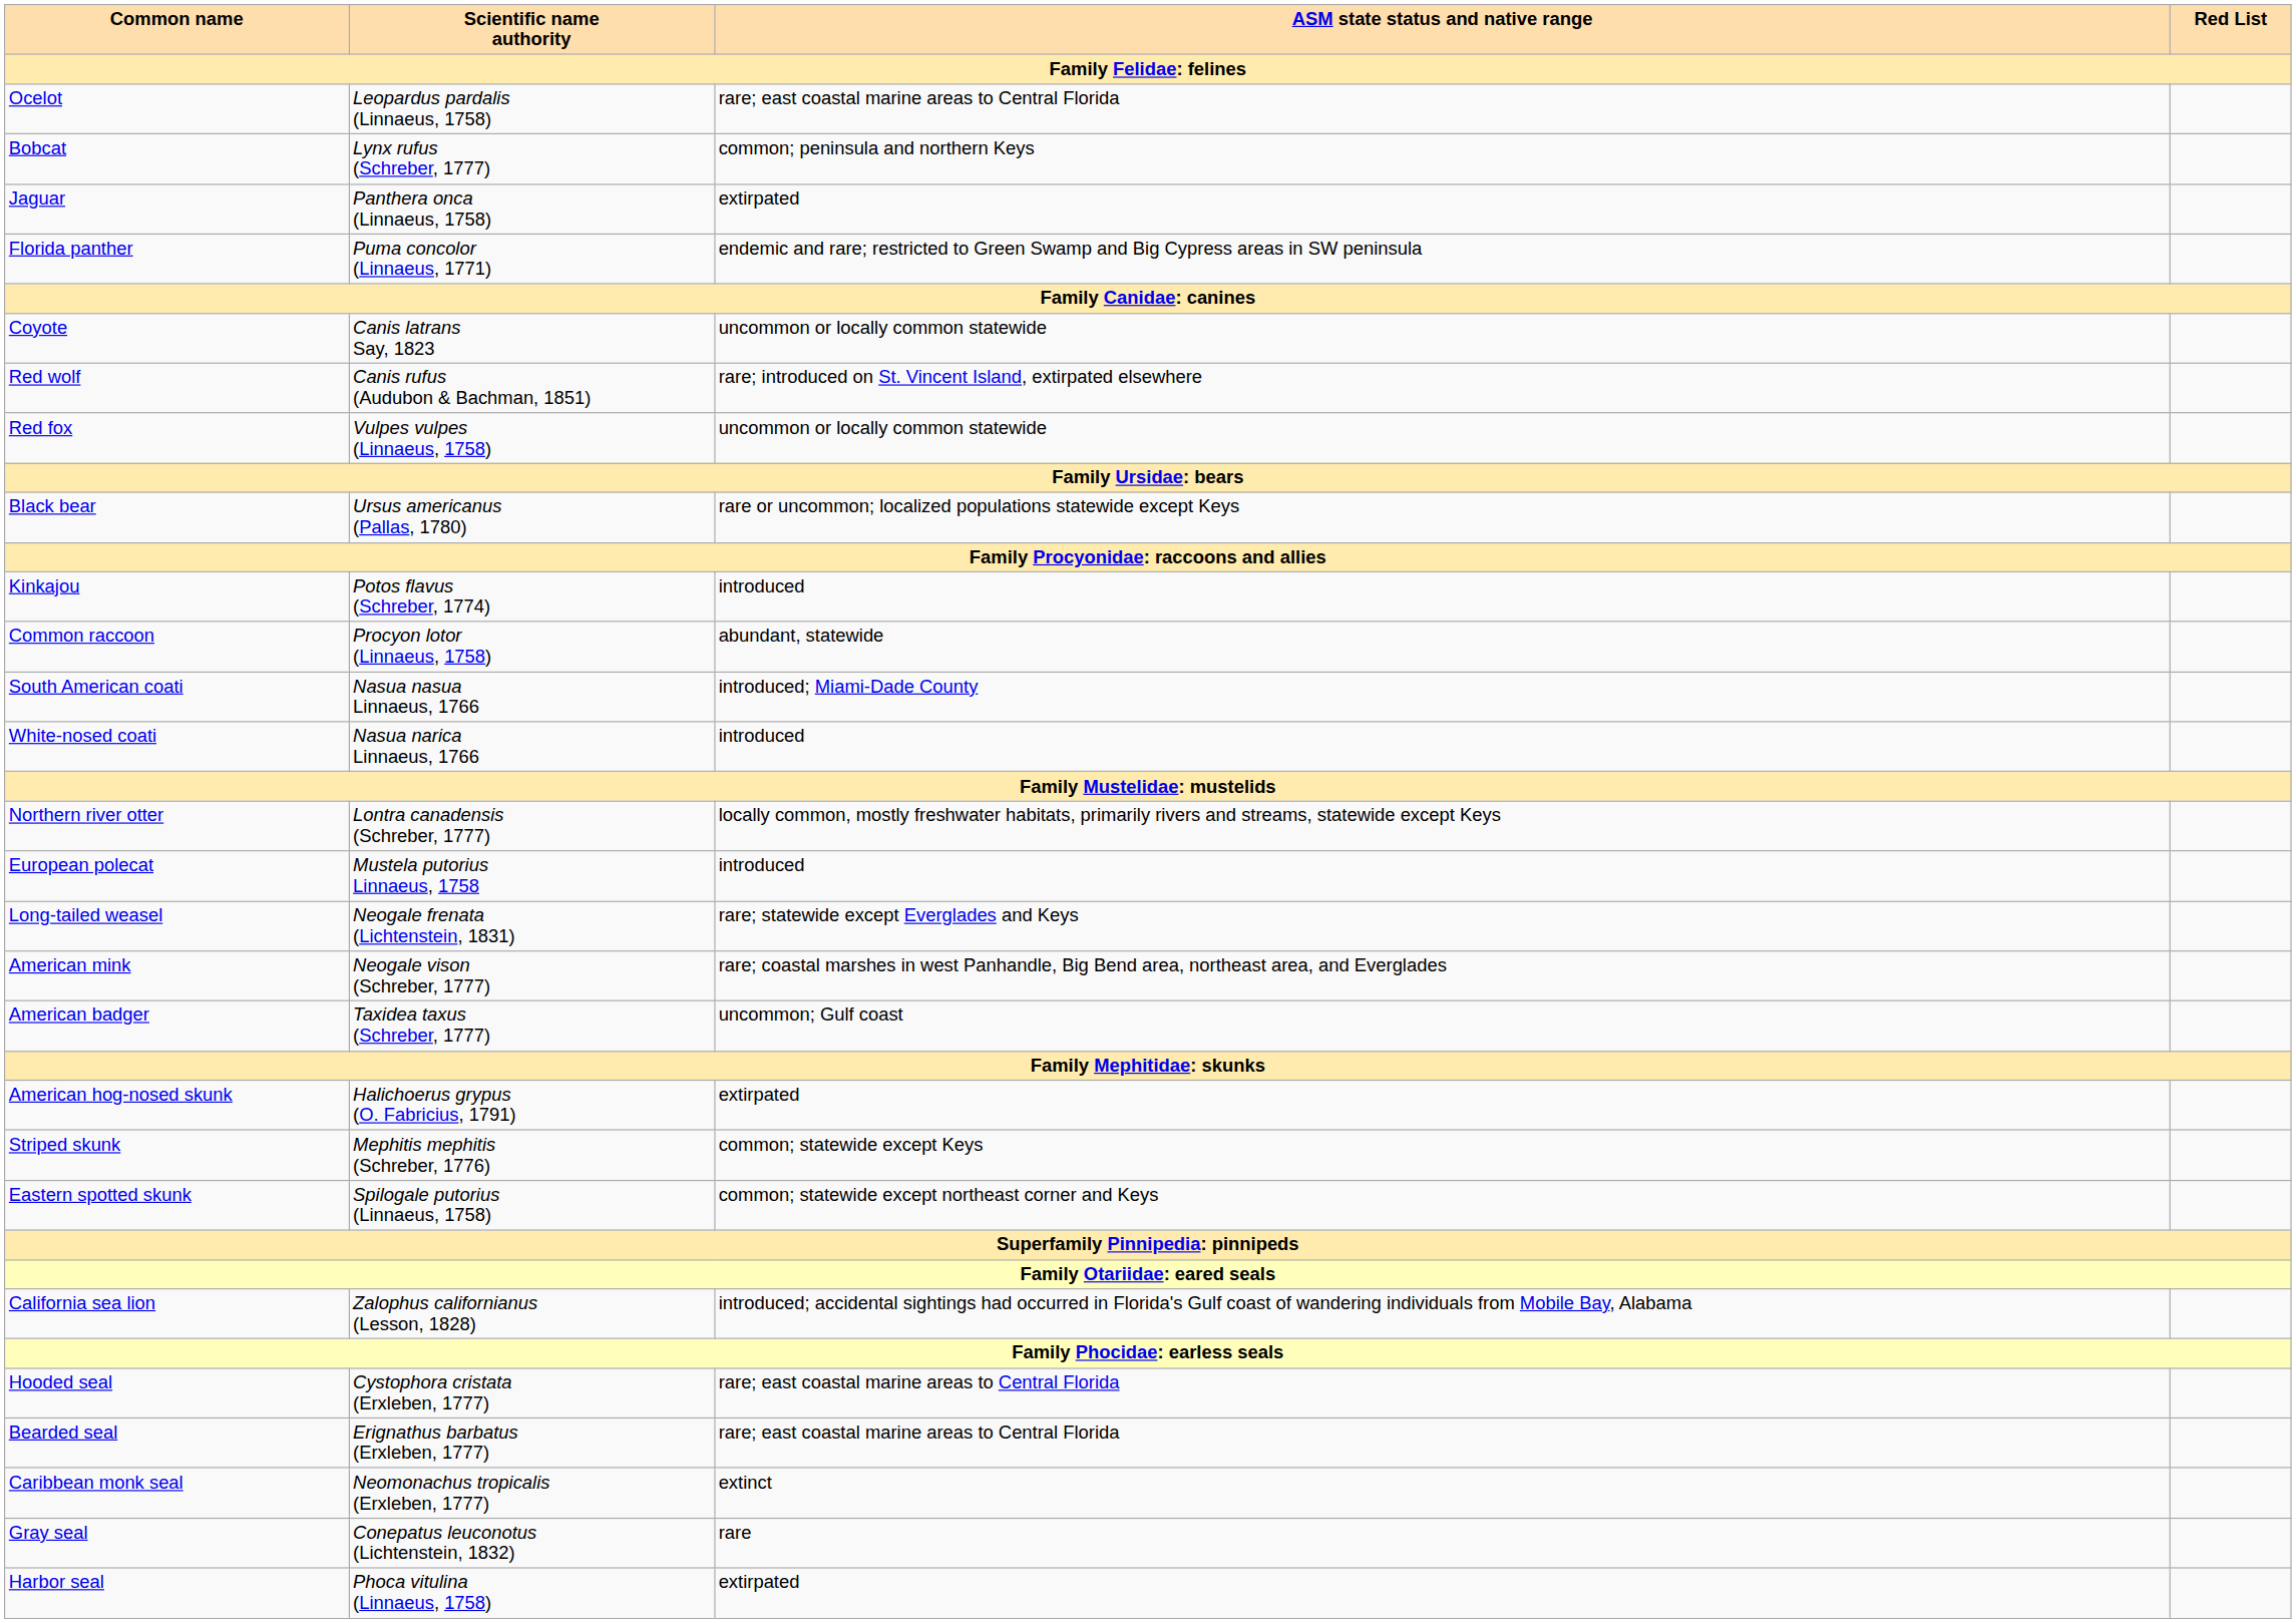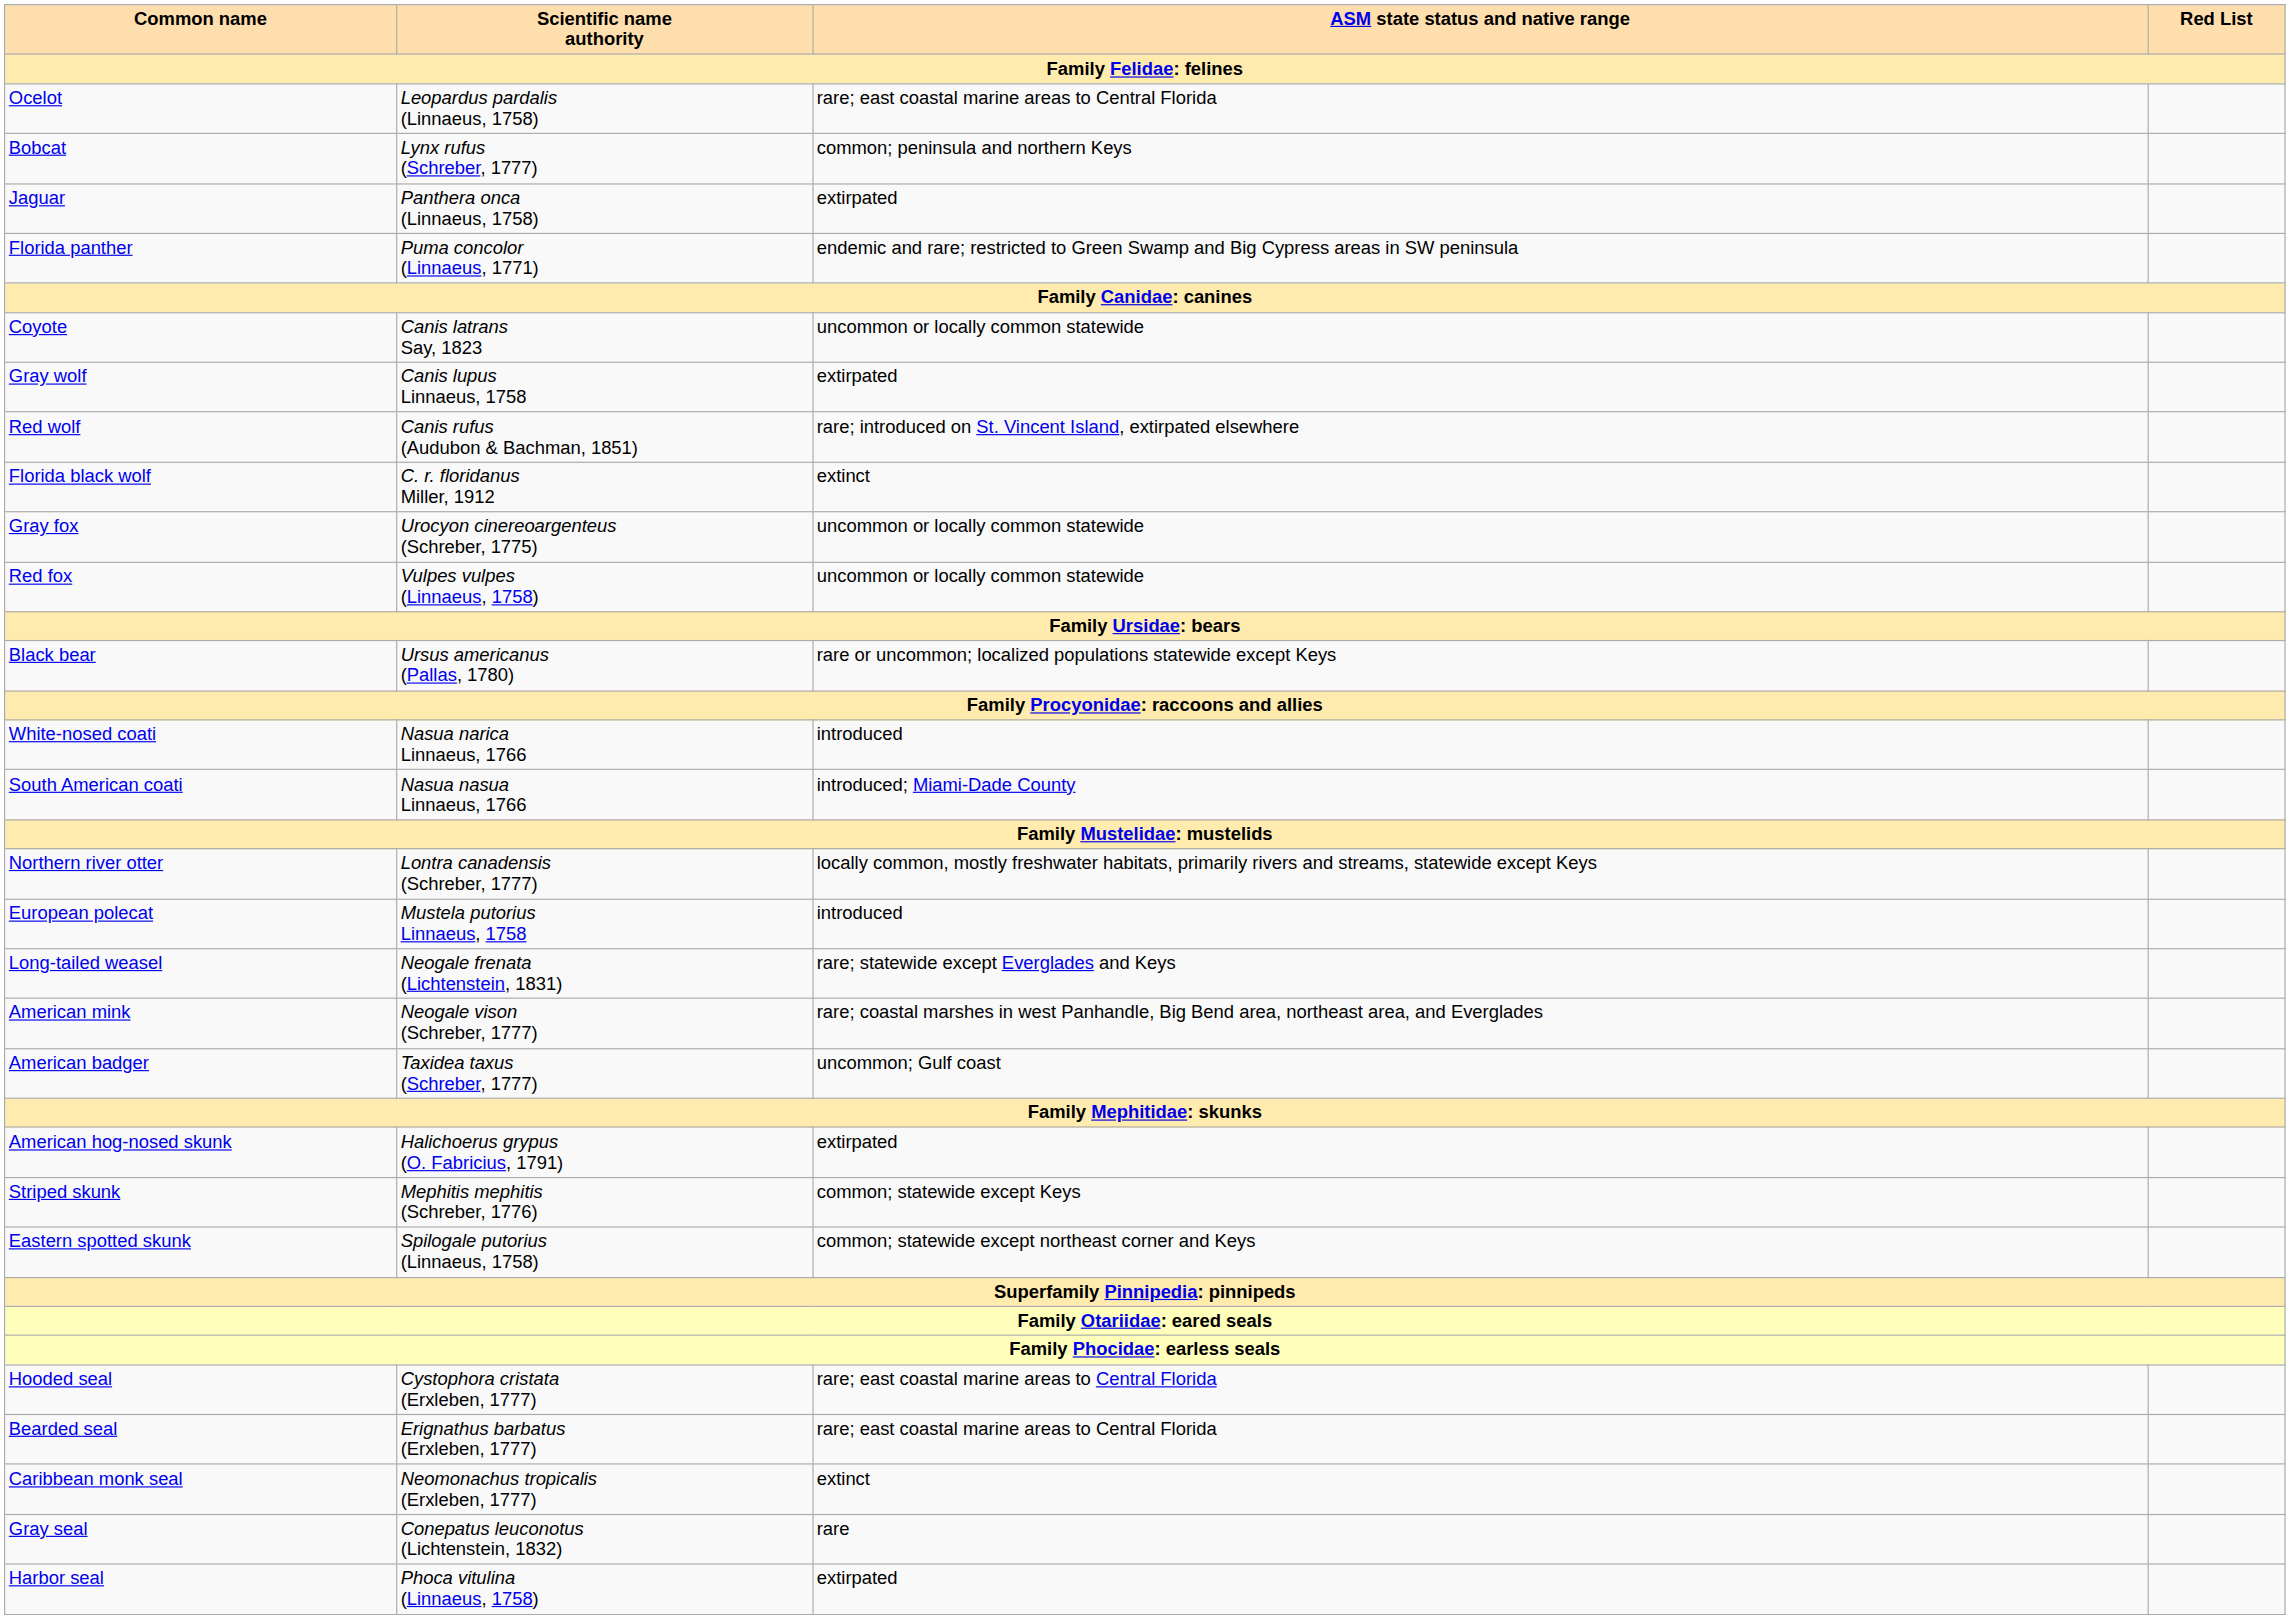 <table class="wikitable" style="width:100%; text-align:left;">
 <tr valign="top">
 <th style=background:navajowhite>Common name</th>
 <th style=background:navajowhite>Scientific name<br>authority</th>
 <th style=background:navajowhite><a href='#'>ASM</a> state status and native range</th>
 <th style=background:navajowhite>Red List</th>
 </tr>
 <tr>
 <td colspan="4" style="text-align:center;" bgcolor="#ffebad"><strong>Family <a href='#'>Felidae</a>: felines</strong></td>
 </tr>
 <tr valign="top">
 <td><a href='#'>Ocelot</a><br></td>
 <td><em>Leopardus pardalis</em><br>(Linnaeus, 1758)</td>
 <td>rare; east coastal marine areas to Central Florida</td>
 <td><br></td>
 </tr>
 <tr valign="top">
 <td><a href='#'>Bobcat</a><br></td>
 <td><em>Lynx rufus</em><br>(<a href='#'>Schreber</a>, 1777)</td>
 <td>common; peninsula and northern Keys</td>
 <td></td>
 </tr>
 <tr valign="top">
 <td><a href='#'>Jaguar</a><br></td>
 <td><em>Panthera onca</em><br>(Linnaeus, 1758)</td>
 <td>extirpated</td>
 <td><br></td>
 </tr>
 <tr valign="top">
 <td><a href='#'>Florida panther</a><br></td>
 <td><em>Puma concolor</em><br>(<a href='#'>Linnaeus</a>, 1771)</td>
 <td>endemic and rare; restricted to Green Swamp and Big Cypress areas in SW peninsula</td>
 <td></td>
 </tr>
 <tr>
 <td colspan="4" style="text-align:center;" bgcolor="#ffebad"><strong>Family <a href='#'>Canidae</a>: canines</strong></td>
 </tr>
 <tr valign="top">
 <td><a href='#'>Coyote</a><br></td>
 <td><em>Canis latrans</em><br>Say, 1823</td>
 <td>uncommon or locally common statewide</td>
 <td><br></td>
 </tr>
 <tr valign="top">
+<td><a href='#'>Gray wolf</a><br></td>
+<td><em>Canis lupus</em><br>Linnaeus, 1758</td>
+<td>extirpated</td>
+<td><br></td>
+</tr>
+<tr valign="top">
 <td><a href='#'>Red wolf</a><br></td>
 <td><em>Canis rufus</em><br>(Audubon & Bachman, 1851)</td>
 <td>rare; introduced on <a href='#'>St. Vincent Island</a>, extirpated elsewhere</td>
+<td><br></td>
+</tr>
+<tr valign="top">
+<td><a href='#'>Florida black wolf</a><br></td>
+<td><em>C. r. floridanus</em><br>Miller, 1912</td>
+<td>extinct</td>
+<td><br></td>
+</tr>
+<tr valign="top">
+<td><a href='#'>Gray fox</a><br></td>
+<td><em>Urocyon cinereoargenteus</em><br>(Schreber, 1775)</td>
+<td>uncommon or locally common statewide</td>
 <td><br></td>
 </tr>
 <tr valign="top">
 <td><a href='#'>Red fox</a><br></td>
 <td><em>Vulpes vulpes</em><br>(<a href='#'>Linnaeus</a>, <a href='#'>1758</a>)</td>
 <td>uncommon or locally common statewide</td>
 <td><br></td>
 </tr>
 <tr>
 <td colspan="4" style="text-align:center;" bgcolor="#ffebad"><strong>Family <a href='#'>Ursidae</a>: bears</strong></td>
 </tr>
 <tr valign="top">
 <td><a href='#'>Black bear</a><br></td>
 <td><em>Ursus americanus</em><br>(<a href='#'>Pallas</a>, 1780)</td>
 <td>rare or uncommon; localized populations statewide except Keys</td>
 <td><br></td>
 </tr>
 <tr>
 <td colspan="4" style="text-align:center;" bgcolor="#ffebad"><strong>Family <a href='#'>Procyonidae</a>: raccoons and allies</strong></td>
 </tr>
 <tr valign="top">
-<td><a href='#'>Kinkajou</a><br></td>
-<td><em>Potos flavus</em><br>(<a href='#'>Schreber</a>, 1774)</td>
+<td><a href='#'>White-nosed coati</a><br></td>
+<td><em>Nasua narica</em><br>Linnaeus, 1766</td>
 <td>introduced</td>
-<td><br></td>
-</tr>
-<tr valign="top">
-<td><a href='#'>Common raccoon</a><br></td>
-<td><em>Procyon lotor</em><br>(<a href='#'>Linnaeus</a>, <a href='#'>1758</a>)</td>
-<td>abundant, statewide</td>
 <td><br></td>
 </tr>
 <tr valign="top">
 <td><a href='#'>South American coati</a><br></td>
 <td><em>Nasua nasua</em><br>Linnaeus, 1766</td>
 <td>introduced; <a href='#'>Miami-Dade County</a></td>
-<td><br></td>
-</tr>
-<tr valign="top">
-<td><a href='#'>White-nosed coati</a><br></td>
-<td><em>Nasua narica</em><br>Linnaeus, 1766</td>
-<td>introduced</td>
 <td><br></td>
 </tr>
 <tr>
 <td colspan="4" style="text-align:center;" bgcolor="#ffebad"><strong>Family <a href='#'>Mustelidae</a>: mustelids</strong></td>
 </tr>
 <tr valign="top">
 <td><a href='#'>Northern river otter</a><br></td>
 <td><em>Lontra canadensis</em><br>(Schreber, 1777)</td>
 <td>locally common, mostly freshwater habitats, primarily rivers and streams, statewide except Keys</td>
 <td></td>
 </tr>
 <tr valign="top">
 <td><a href='#'>European polecat</a><br></td>
 <td><em>Mustela putorius</em><br><a href='#'>Linnaeus</a>, <a href='#'>1758</a></td>
 <td>introduced</td>
 <td></td>
 </tr>
 <tr valign="top">
 <td><a href='#'>Long-tailed weasel</a><br></td>
 <td><em>Neogale frenata</em><br>(<a href='#'>Lichtenstein</a>, 1831)</td>
 <td>rare; statewide except <a href='#'>Everglades</a> and Keys</td>
 <td><br></td>
 </tr>
 <tr valign="top">
 <td><a href='#'>American mink</a><br></td>
 <td><em>Neogale vison</em><br>(Schreber, 1777)</td>
 <td>rare; coastal marshes in west Panhandle, Big Bend area, northeast area, and Everglades</td>
 <td><br></td>
 </tr>
 <tr valign="top">
 <td><a href='#'>American badger</a><br></td>
 <td><em>Taxidea taxus</em><br>(<a href='#'>Schreber</a>, 1777)</td>
 <td>uncommon; Gulf coast</td>
 <td></td>
 </tr>
 <tr>
 <td colspan="4" style="text-align:center;" bgcolor="#ffebad"><strong>Family <a href='#'>Mephitidae</a>: skunks</strong></td>
 </tr>
 <tr valign="top">
 <td><a href='#'>American hog-nosed skunk</a><br></td>
 <td><em>Halichoerus grypus</em><br>(<a href='#'>O. Fabricius</a>, 1791)</td>
 <td>extirpated</td>
 <td><br></td>
 </tr>
 <tr valign="top">
 <td><a href='#'>Striped skunk</a><br></td>
 <td><em>Mephitis mephitis</em><br>(Schreber, 1776)</td>
 <td>common; statewide except Keys</td>
 <td><br></td>
 </tr>
 <tr valign="top">
 <td><a href='#'>Eastern spotted skunk</a><br></td>
 <td><em>Spilogale putorius</em><br>(Linnaeus, 1758)</td>
 <td>common; statewide except northeast corner and Keys</td>
 <td><br></td>
 </tr>
 <tr>
 <td colspan="4" style="text-align:center;" bgcolor="#ffebad"><strong>Superfamily <a href='#'>Pinnipedia</a>: pinnipeds</strong></td>
 </tr>
 <tr>
 <td colspan="4" style="text-align:center;" bgcolor="#ffffbb"><strong>Family <a href='#'>Otariidae</a>: eared seals</strong></td>
 </tr>
-<tr valign="top">
-<td><a href='#'>California sea lion</a><br></td>
-<td><em>Zalophus californianus</em><br>(Lesson, 1828)</td>
-<td>introduced; accidental sightings had occurred in Florida's Gulf coast of wandering individuals from <a href='#'>Mobile Bay</a>, Alabama</td>
-<td></td>
-</tr>
 <tr>
 <td colspan="4" style="text-align:center;" bgcolor="#ffffbb"><strong>Family <a href='#'>Phocidae</a>: earless seals</strong></td>
 </tr>
 <tr valign="top">
 <td><a href='#'>Hooded seal</a><br></td>
 <td><em>Cystophora cristata</em><br>(Erxleben, 1777)</td>
 <td>rare; east coastal marine areas to <a href='#'>Central Florida</a></td>
 <td><br></td>
 </tr>
 <tr valign="top">
 <td><a href='#'>Bearded seal</a><br></td>
 <td><em>Erignathus barbatus</em><br>(Erxleben, 1777)</td>
 <td>rare; east coastal marine areas to Central Florida</td>
 <td><br></td>
 </tr>
 <tr valign="top">
 <td><a href='#'>Caribbean monk seal</a><br></td>
 <td><em>Neomonachus tropicalis</em><br>(Erxleben, 1777)</td>
 <td>extinct</td>
 <td><br></td>
 </tr>
 <tr valign="top">
 <td><a href='#'>Gray seal</a><br></td>
 <td><em>Conepatus leuconotus</em><br>(Lichtenstein, 1832)</td>
 <td>rare</td>
 <td><br></td>
 </tr>
 <tr valign="top">
 <td><a href='#'>Harbor seal</a><br></td>
 <td><em>Phoca vitulina</em><br>(<a href='#'>Linnaeus</a>, <a href='#'>1758</a>)</td>
 <td>extirpated</td>
 <td><br></td>
 </tr>
 </table>
